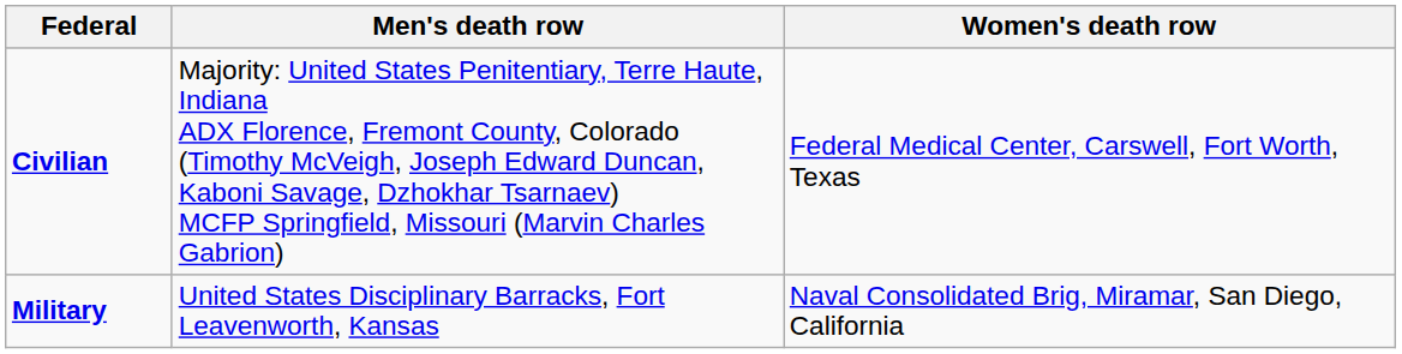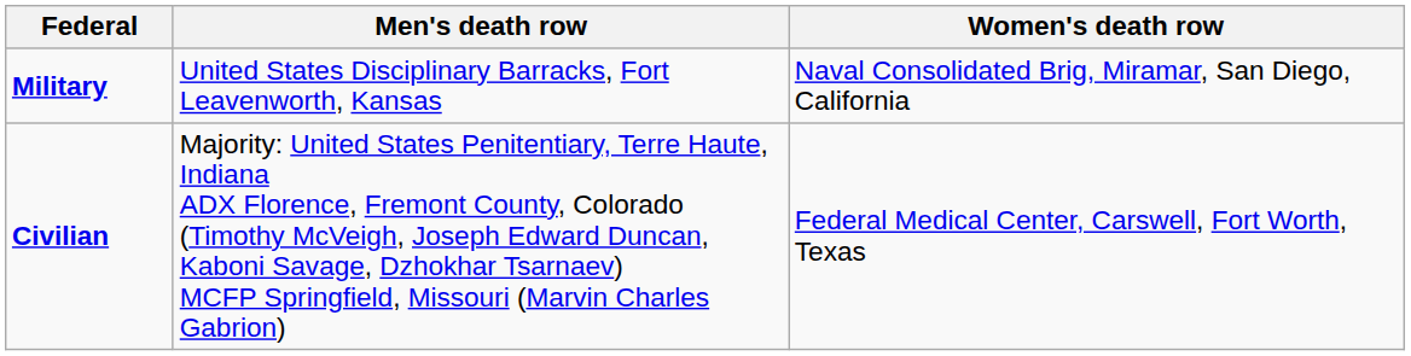 <table style="width: 65%" class="wikitable">
 <tr>
 <th width="12%">Federal</th>
 <th width="44%">Men's death row</th>
 <th width="44%">Women's death row</th>
 </tr>
 <tr>
+<td><strong><a href='#'>Military</a></strong></td>
+<td><a href='#'>United States Disciplinary Barracks</a>, <a href='#'>Fort Leavenworth</a>, <a href='#'>Kansas</a></td>
+<td><a href='#'>Naval Consolidated Brig, Miramar</a>, San Diego, California</td>
+</tr>
+<tr>
 <td><strong><a href='#'>Civilian</a></strong></td>
 <td>Majority: <a href='#'>United States Penitentiary, Terre Haute</a>, <a href='#'>Indiana</a><br><a href='#'>ADX Florence</a>, <a href='#'>Fremont County</a>, Colorado (<a href='#'>Timothy McVeigh</a>, <a href='#'>Joseph Edward Duncan</a>, <a href='#'>Kaboni Savage</a>, <a href='#'>Dzhokhar Tsarnaev</a>)<br><a href='#'>MCFP Springfield</a>, <a href='#'>Missouri</a> (<a href='#'>Marvin Charles Gabrion</a>)</td>
 <td><a href='#'>Federal Medical Center, Carswell</a>, <a href='#'>Fort Worth</a>, Texas</td>
 </tr>
-<tr>
-<td><strong><a href='#'>Military</a></strong></td>
-<td><a href='#'>United States Disciplinary Barracks</a>, <a href='#'>Fort Leavenworth</a>, <a href='#'>Kansas</a></td>
-<td><a href='#'>Naval Consolidated Brig, Miramar</a>, San Diego, California</td>
-</tr>
 </table>
